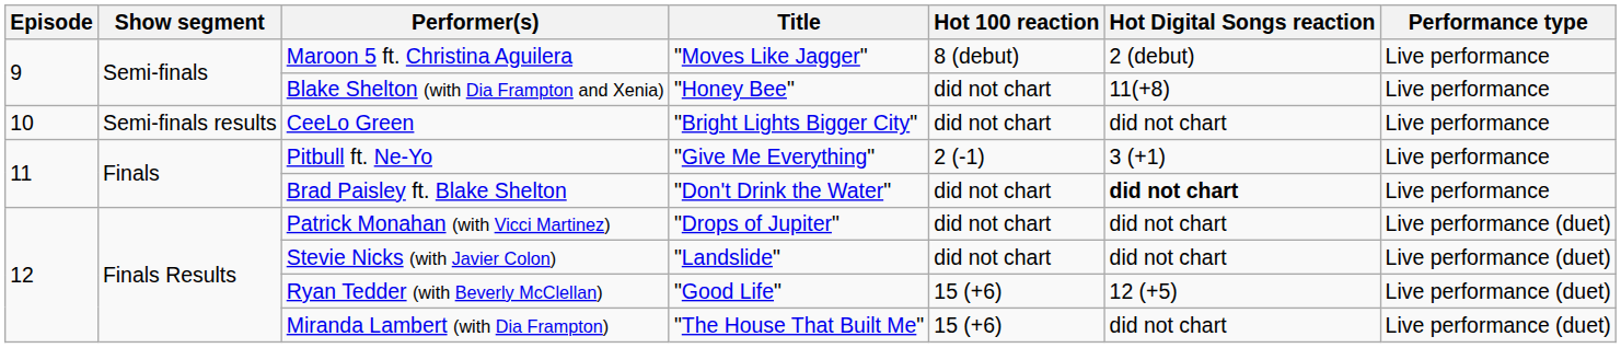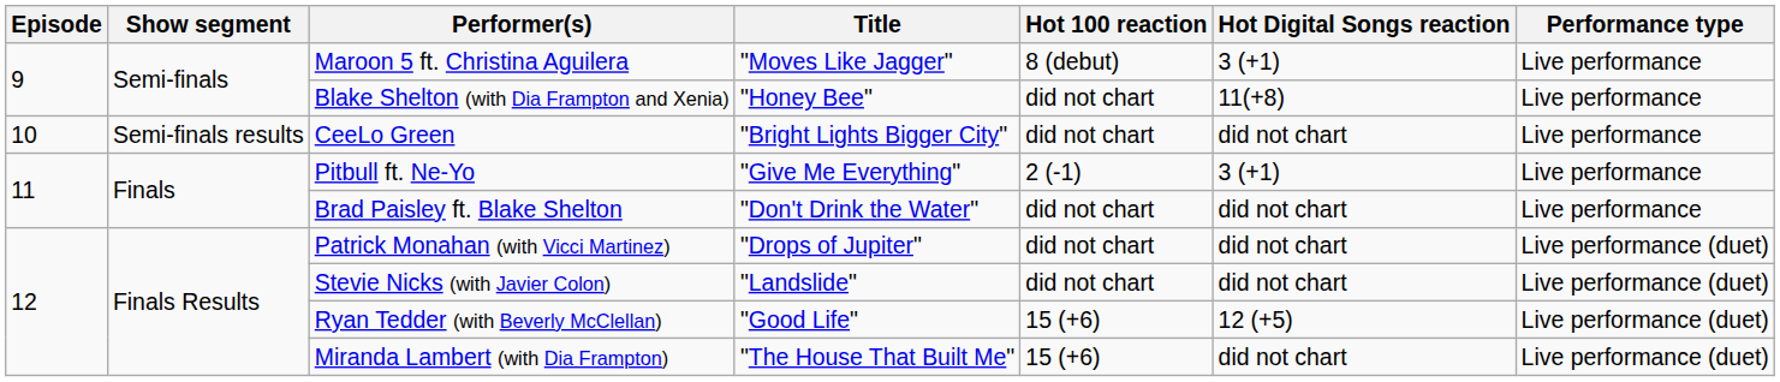 <table class="wikitable" style="font-size:90%;">
 <tr>
 <th>Episode</th>
 <th>Show segment</th>
 <th>Performer(s)</th>
 <th>Title</th>
 <th>Hot 100 reaction</th>
 <th>Hot Digital Songs reaction</th>
 <th>Performance type</th>
 </tr>
 <tr>
 <td rowspan=2>9</td>
 <td rowspan=2>Semi-finals</td>
 <td><a href='#'>Maroon 5</a> ft. <a href='#'>Christina Aguilera</a></td>
 <td>"<a href='#'>Moves Like Jagger</a>"</td>
 <td>8 (debut)</td>
-<td>2 (debut)</td>
+<td>3 (+1)</td>
 <td>Live performance</td>
 </tr>
 <tr>
 <td><a href='#'>Blake Shelton</a> <small>(with <a href='#'>Dia Frampton</a> and Xenia)</small></td>
 <td>"<a href='#'>Honey Bee</a>"</td>
 <td>did not chart</td>
 <td>11(+8)</td>
 <td>Live performance</td>
 </tr>
 <tr>
 <td>10</td>
 <td>Semi-finals results</td>
 <td><a href='#'>CeeLo Green</a></td>
 <td>"<a href='#'>Bright Lights Bigger City</a>"</td>
 <td>did not chart</td>
 <td>did not chart</td>
 <td>Live performance</td>
 </tr>
 <tr>
 <td rowspan=2>11</td>
 <td rowspan=2>Finals</td>
 <td><a href='#'>Pitbull</a> ft. <a href='#'>Ne-Yo</a></td>
 <td>"<a href='#'>Give Me Everything</a>"</td>
 <td>2 (-1)</td>
 <td>3 (+1)</td>
 <td>Live performance</td>
 </tr>
 <tr>
 <td><a href='#'>Brad Paisley</a> ft. <a href='#'>Blake Shelton</a></td>
 <td>"<a href='#'>Don't Drink the Water</a>"</td>
 <td>did not chart</td>
-<td><strong>did not chart</strong></td>
+<td>did not chart</td>
 <td>Live performance</td>
 </tr>
 <tr>
 <td rowspan=4>12</td>
 <td rowspan=4>Finals Results</td>
 <td><a href='#'>Patrick Monahan</a> <small>(with <a href='#'>Vicci Martinez</a>)</small></td>
 <td>"<a href='#'>Drops of Jupiter</a>"</td>
 <td>did not chart</td>
 <td>did not chart</td>
 <td>Live performance (duet)</td>
 </tr>
 <tr>
 <td><a href='#'>Stevie Nicks</a> <small>(with <a href='#'>Javier Colon</a>)</small></td>
 <td>"<a href='#'>Landslide</a>"</td>
 <td>did not chart</td>
 <td>did not chart</td>
 <td>Live performance (duet)</td>
 </tr>
 <tr>
 <td><a href='#'>Ryan Tedder</a> <small>(with <a href='#'>Beverly McClellan</a>)</small></td>
 <td>"<a href='#'>Good Life</a>"</td>
 <td>15 (+6)</td>
 <td>12 (+5)</td>
 <td>Live performance (duet)</td>
 </tr>
 <tr>
 <td><a href='#'>Miranda Lambert</a> <small>(with <a href='#'>Dia Frampton</a>)</small></td>
 <td>"<a href='#'>The House That Built Me</a>"</td>
 <td>15 (+6)</td>
 <td>did not chart</td>
 <td>Live performance (duet)</td>
 </tr>
 </table>
